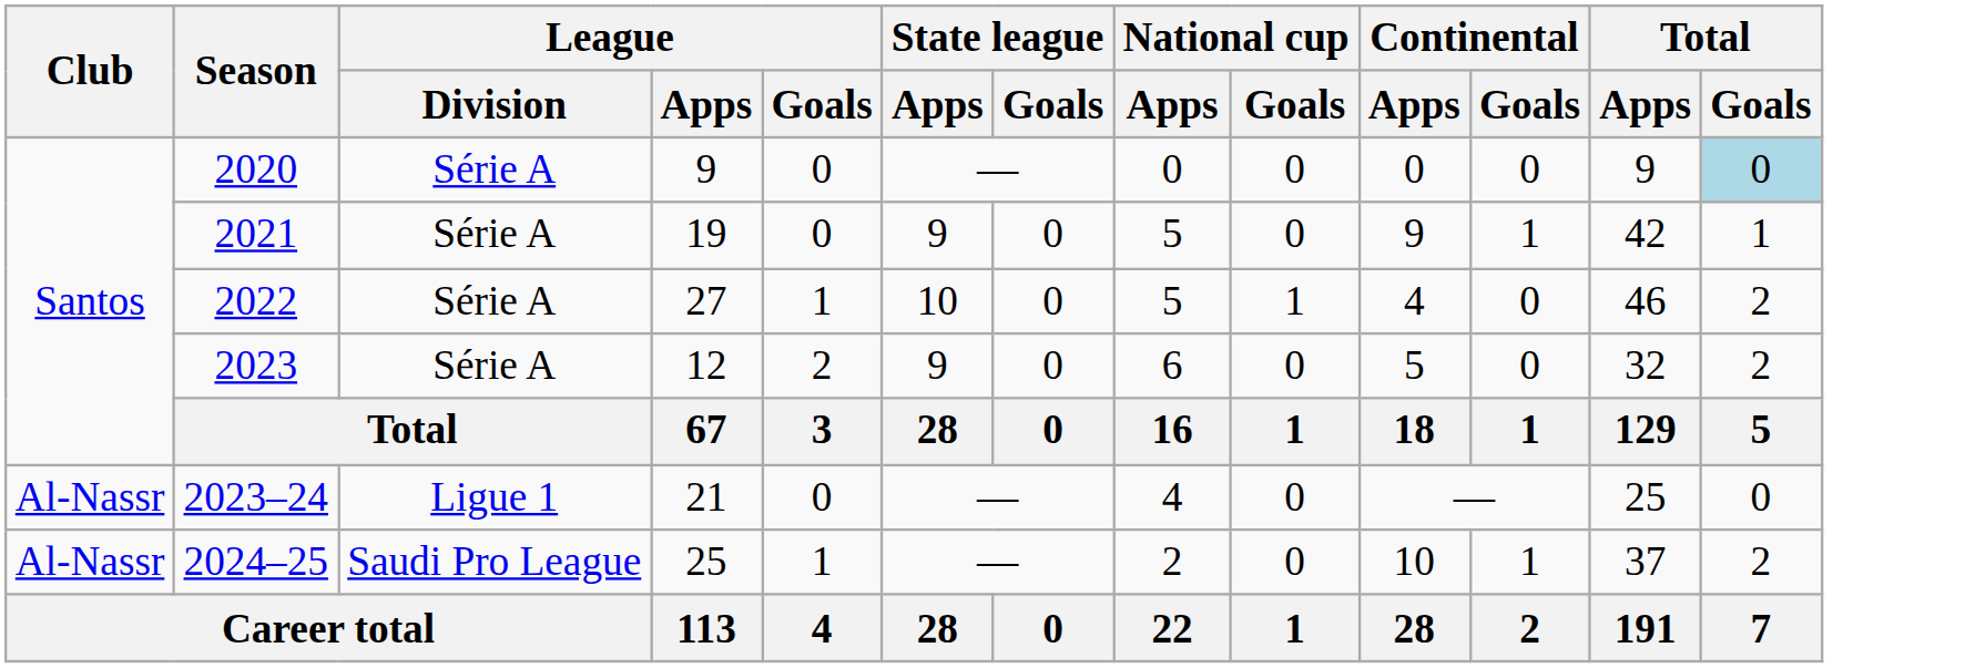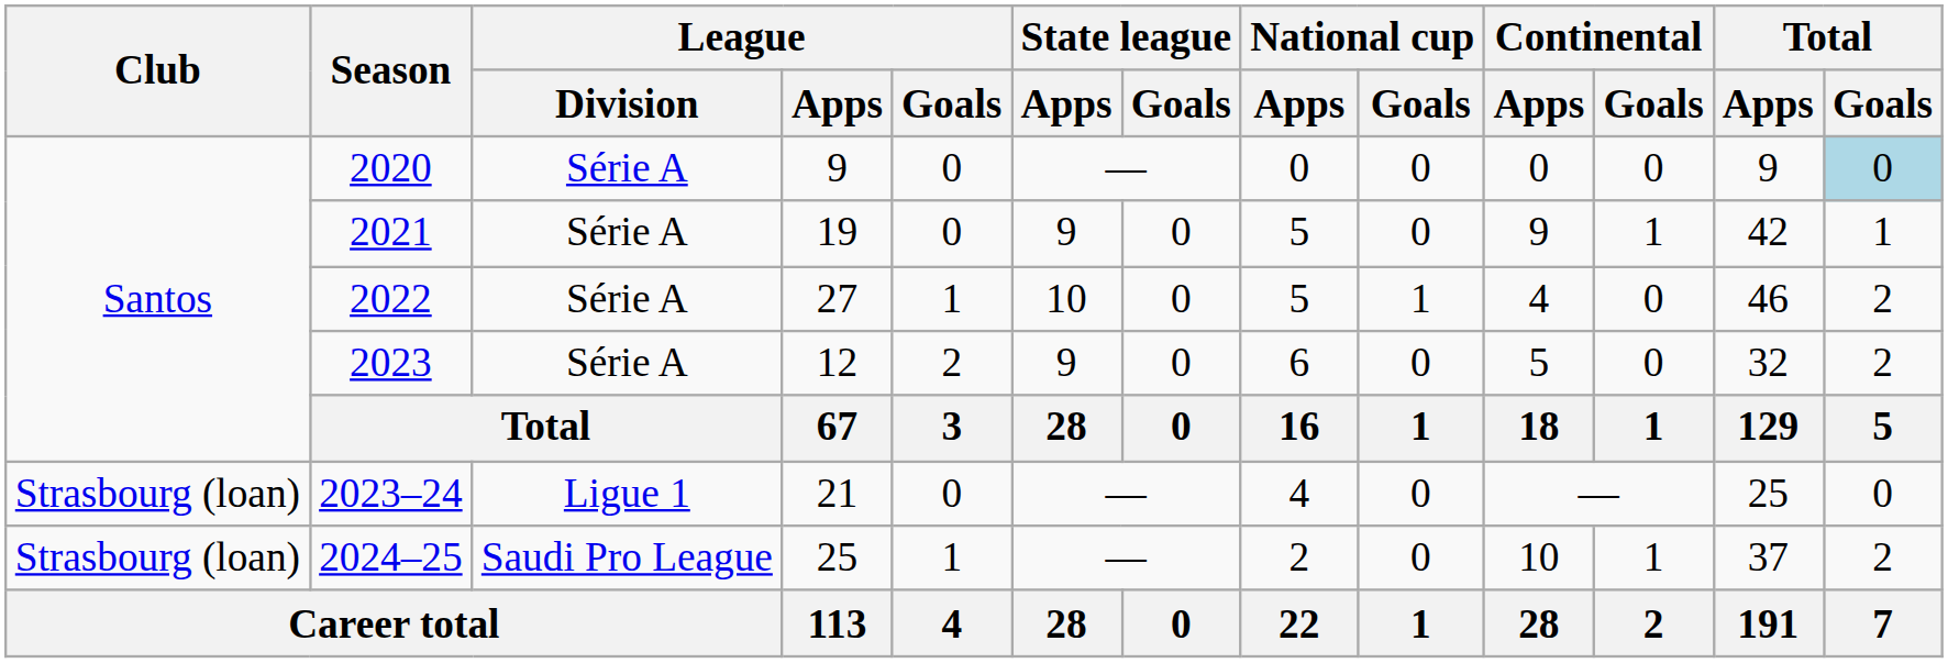 <table class="wikitable" style="text-align: center;">
 <tr>
 <th rowspan="2">Club</th>
 <th rowspan="2">Season</th>
 <th colspan="3">League</th>
 <th colspan="2">State league</th>
 <th colspan="2">National cup</th>
 <th colspan="2">Continental</th>
 <th colspan="2">Total</th>
 </tr>
 <tr>
 <th>Division</th>
 <th>Apps</th>
 <th>Goals</th>
 <th>Apps</th>
 <th>Goals</th>
 <th>Apps</th>
 <th>Goals</th>
 <th>Apps</th>
 <th>Goals</th>
 <th>Apps</th>
 <th>Goals</th>
 </tr>
 <tr>
 <td rowspan="5" valign="center"><a href='#'>Santos</a></td>
 <td><a href='#'>2020</a></td>
 <td><a href='#'>Série A</a></td>
 <td>9</td>
 <td>0</td>
 <td colspan="2">—</td>
 <td>0</td>
 <td>0</td>
 <td>0</td>
 <td>0</td>
 <td>9</td>
 <td style="background: lightblue;">0</td>
 </tr>
 <tr>
 <td><a href='#'>2021</a></td>
 <td>Série A</td>
 <td>19</td>
 <td>0</td>
 <td>9</td>
 <td>0</td>
 <td>5</td>
 <td>0</td>
 <td>9</td>
 <td>1</td>
 <td>42</td>
 <td>1</td>
 </tr>
 <tr>
 <td><a href='#'>2022</a></td>
 <td>Série A</td>
 <td>27</td>
 <td>1</td>
 <td>10</td>
 <td>0</td>
 <td>5</td>
 <td>1</td>
 <td>4</td>
 <td>0</td>
 <td>46</td>
 <td>2</td>
 </tr>
 <tr>
 <td><a href='#'>2023</a></td>
 <td>Série A</td>
 <td>12</td>
 <td>2</td>
 <td>9</td>
 <td>0</td>
 <td>6</td>
 <td>0</td>
 <td>5</td>
 <td>0</td>
 <td>32</td>
 <td>2</td>
 </tr>
 <tr>
 <th colspan="2">Total</th>
 <th>67</th>
 <th>3</th>
 <th>28</th>
 <th>0</th>
 <th>16</th>
 <th>1</th>
 <th>18</th>
 <th>1</th>
 <th>129</th>
 <th>5</th>
 </tr>
 <tr>
-<td><a href='#'>Al-Nassr</a></td>
+<td><a href='#'>Strasbourg</a> (loan)</td>
 <td><a href='#'>2023–24</a></td>
 <td><a href='#'>Ligue 1</a></td>
 <td>21</td>
 <td>0</td>
 <td colspan="2">—</td>
 <td>4</td>
 <td>0</td>
 <td colspan="2">—</td>
 <td>25</td>
 <td>0</td>
 </tr>
 <tr>
-<td><a href='#'>Al-Nassr</a></td>
+<td><a href='#'>Strasbourg</a> (loan)</td>
 <td><a href='#'>2024–25</a></td>
 <td><a href='#'>Saudi Pro League</a></td>
 <td>25</td>
 <td>1</td>
 <td colspan="2">—</td>
 <td>2</td>
 <td>0</td>
 <td>10</td>
 <td>1</td>
 <td>37</td>
 <td>2</td>
 </tr>
 <tr>
 <th colspan="3">Career total</th>
 <th>113</th>
 <th>4</th>
 <th>28</th>
 <th>0</th>
 <th>22</th>
 <th>1</th>
 <th>28</th>
 <th>2</th>
 <th>191</th>
 <th>7</th>
 </tr>
 </table>
